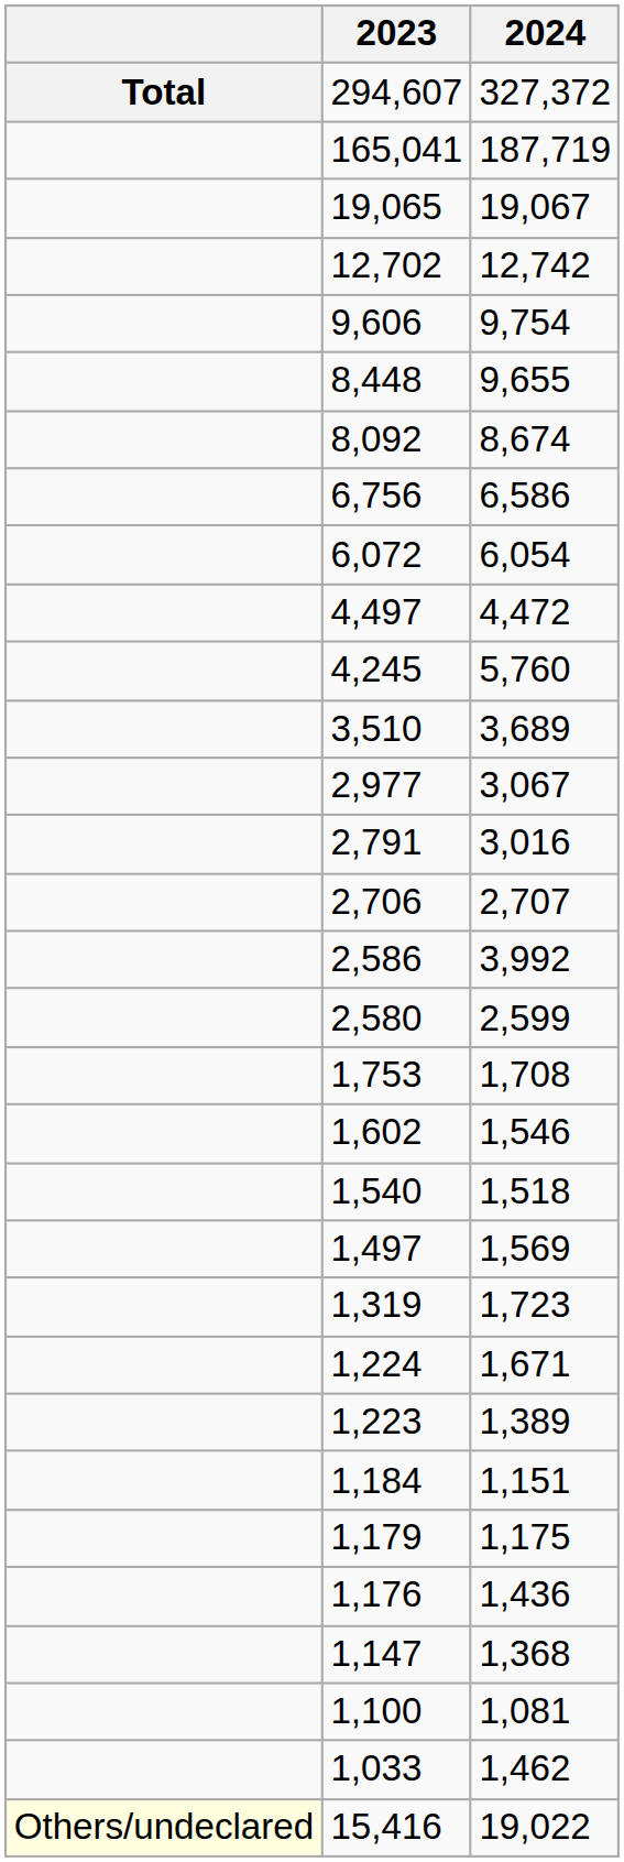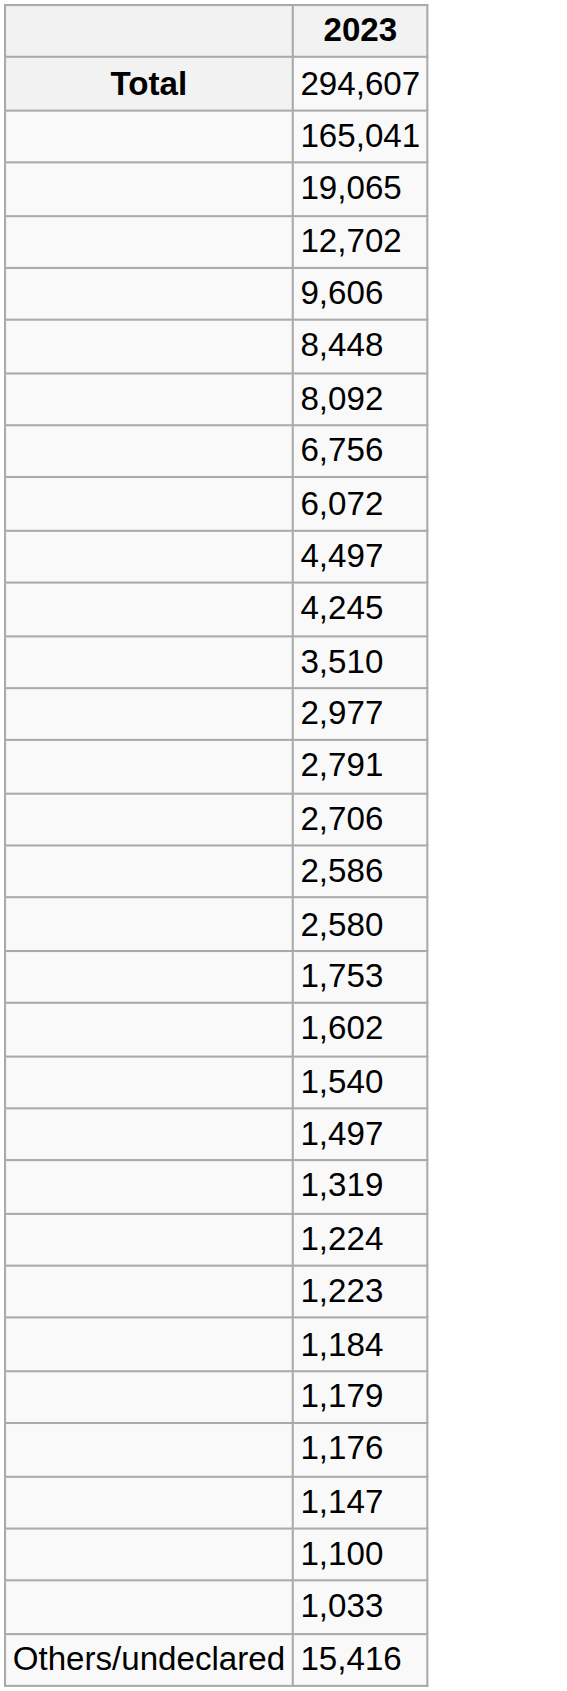 <table class="wikitable">
 <tr>
 <th></th>
 <th>2023</th>
-<th>2024</th>
 </tr>
 <tr>
 <th>Total</th>
 <td>294,607</td>
-<td>327,372</td>
 </tr>
 <tr>
 <td></td>
 <td>165,041</td>
-<td>187,719</td>
 </tr>
 <tr>
 <td></td>
 <td>19,065</td>
-<td>19,067</td>
 </tr>
 <tr>
 <td></td>
 <td>12,702</td>
-<td>12,742</td>
 </tr>
 <tr>
 <td></td>
 <td>9,606</td>
-<td>9,754</td>
 </tr>
 <tr>
 <td></td>
 <td>8,448</td>
-<td>9,655</td>
 </tr>
 <tr>
 <td></td>
 <td>8,092</td>
-<td>8,674</td>
 </tr>
 <tr>
 <td></td>
 <td>6,756</td>
-<td>6,586</td>
 </tr>
 <tr>
 <td></td>
 <td>6,072</td>
-<td>6,054</td>
 </tr>
 <tr>
 <td></td>
 <td>4,497</td>
-<td>4,472</td>
 </tr>
 <tr>
 <td></td>
 <td>4,245</td>
-<td>5,760</td>
 </tr>
 <tr>
 <td></td>
 <td>3,510</td>
-<td>3,689</td>
 </tr>
 <tr>
 <td></td>
 <td>2,977</td>
-<td>3,067</td>
 </tr>
 <tr>
 <td></td>
 <td>2,791</td>
-<td>3,016</td>
 </tr>
 <tr>
 <td></td>
 <td>2,706</td>
-<td>2,707</td>
 </tr>
 <tr>
 <td></td>
 <td>2,586</td>
-<td>3,992</td>
 </tr>
 <tr>
 <td></td>
 <td>2,580</td>
-<td>2,599</td>
 </tr>
 <tr>
 <td></td>
 <td>1,753</td>
-<td>1,708</td>
 </tr>
 <tr>
 <td></td>
 <td>1,602</td>
-<td>1,546</td>
 </tr>
 <tr>
 <td></td>
 <td>1,540</td>
-<td>1,518</td>
 </tr>
 <tr>
 <td></td>
 <td>1,497</td>
-<td>1,569</td>
 </tr>
 <tr>
 <td></td>
 <td>1,319</td>
-<td>1,723</td>
 </tr>
 <tr>
 <td></td>
 <td>1,224</td>
-<td>1,671</td>
 </tr>
 <tr>
 <td></td>
 <td>1,223</td>
-<td>1,389</td>
 </tr>
 <tr>
 <td></td>
 <td>1,184</td>
-<td>1,151</td>
 </tr>
 <tr>
 <td></td>
 <td>1,179</td>
-<td>1,175</td>
 </tr>
 <tr>
 <td></td>
 <td>1,176</td>
-<td>1,436</td>
 </tr>
 <tr>
 <td></td>
 <td>1,147</td>
-<td>1,368</td>
 </tr>
 <tr>
 <td></td>
 <td>1,100</td>
-<td>1,081</td>
 </tr>
 <tr>
 <td></td>
 <td>1,033</td>
-<td>1,462</td>
 </tr>
 <tr>
-<td style="background: lightyellow;">Others/undeclared</td>
+<td>Others/undeclared</td>
 <td>15,416</td>
-<td>19,022</td>
 </tr>
 </table>
